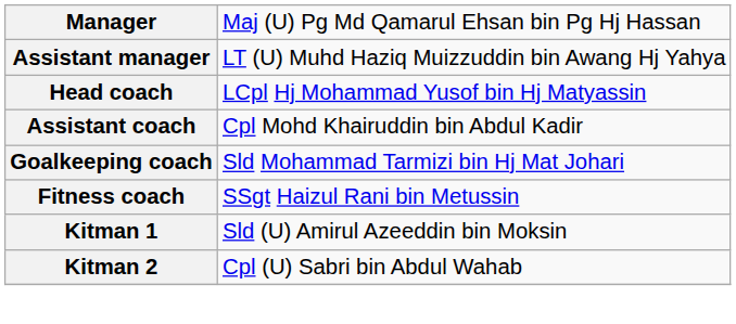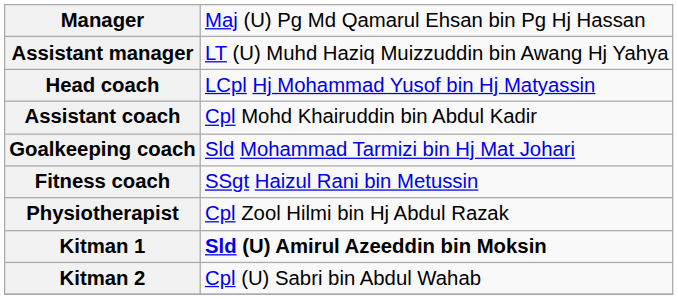 <table class=wikitable>
 <tr>
 <th>Manager</th>
 <td> <a href='#'>Maj</a> (U) Pg Md Qamarul Ehsan bin Pg Hj Hassan</td>
 </tr>
 <tr>
 <th>Assistant manager</th>
 <td> <a href='#'>LT</a> (U) Muhd Haziq Muizzuddin bin Awang Hj Yahya</td>
 </tr>
 <tr>
 <th>Head coach</th>
 <td> <a href='#'>LCpl</a> <a href='#'>Hj Mohammad Yusof bin Hj Matyassin</a></td>
 </tr>
 <tr>
 <th>Assistant coach</th>
 <td> <a href='#'>Cpl</a> Mohd Khairuddin bin Abdul Kadir</td>
 </tr>
 <tr>
 <th>Goalkeeping coach</th>
 <td> <a href='#'>Sld</a> <a href='#'>Mohammad Tarmizi bin Hj Mat Johari</a></td>
 </tr>
 <tr>
 <th>Fitness coach</th>
 <td> <a href='#'>SSgt</a> <a href='#'>Haizul Rani bin Metussin</a></td>
 </tr>
 <tr>
+<th>Physiotherapist</th>
+<td> <a href='#'>Cpl</a> Zool Hilmi bin Hj Abdul Razak</td>
+</tr>
+<tr>
 <th>Kitman 1</th>
-<td> <a href='#'>Sld</a> (U) Amirul Azeeddin bin Moksin</td>
+<td><strong> <a href='#'>Sld</a> (U) Amirul Azeeddin bin Moksin</strong></td>
 </tr>
 <tr>
 <th>Kitman 2</th>
 <td> <a href='#'>Cpl</a> (U) Sabri bin Abdul Wahab</td>
 </tr>
 <tr>
 </tr>
 </table>
